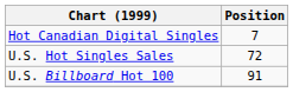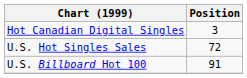 <table class="wikitable">
 <tr>
 <th align="left">Chart (1999)</th>
 <th align="left">Position</th>
 </tr>
 <tr>
 <td align="left"><a href='#'>Hot Canadian Digital Singles</a></td>
-<td align="center">7</td>
+<td align="center">3</td>
 </tr>
 <tr>
 <td align="left">U.S. <a href='#'>Hot Singles Sales</a></td>
 <td align="center">72</td>
 </tr>
 <tr>
 <td align="left">U.S. <a href='#'><em>Billboard</em> Hot 100</a></td>
 <td align="center">91</td>
 </tr>
 <tr>
 </tr>
 </table>
